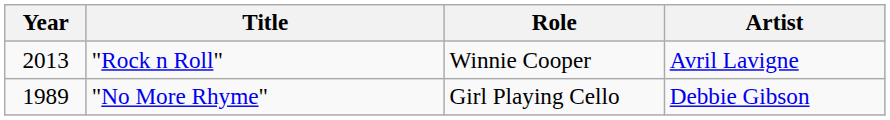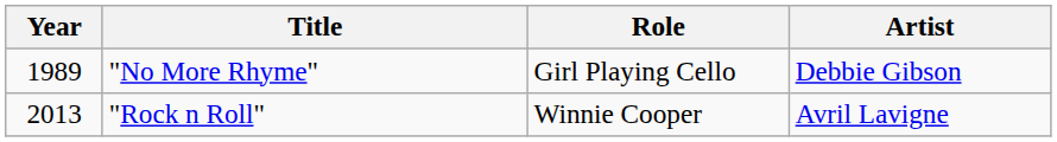 <table class="wikitable">
 <tr>
 <th style="width:50px;">Year</th>
 <th style="width:250px;">Title</th>
 <th style="width:150px;">Role</th>
 <th style="width:150px;">Artist</th>
 </tr>
 <tr>
+<td style="text-align:center;">1989</td>
+<td>"<a href='#'>No More Rhyme</a>"</td>
+<td>Girl Playing Cello</td>
+<td><a href='#'>Debbie Gibson</a></td>
+</tr>
+<tr>
 <td style="text-align:center;">2013</td>
 <td>"<a href='#'>Rock n Roll</a>"</td>
 <td>Winnie Cooper</td>
 <td><a href='#'>Avril Lavigne</a></td>
 </tr>
-<tr>
-<td style="text-align:center;">1989</td>
-<td>"<a href='#'>No More Rhyme</a>"</td>
-<td>Girl Playing Cello</td>
-<td><a href='#'>Debbie Gibson</a></td>
-</tr>
 </table>
